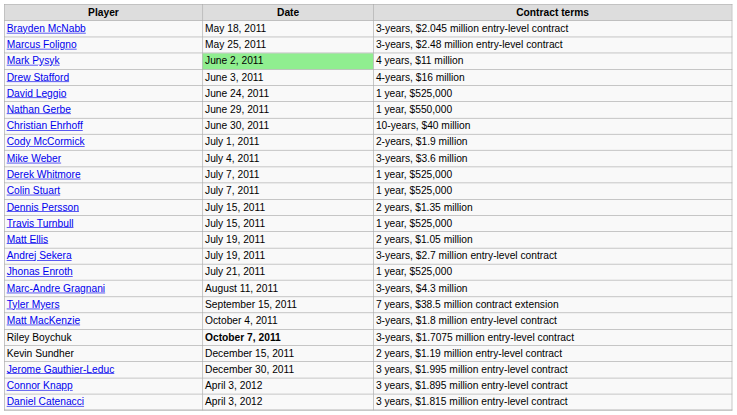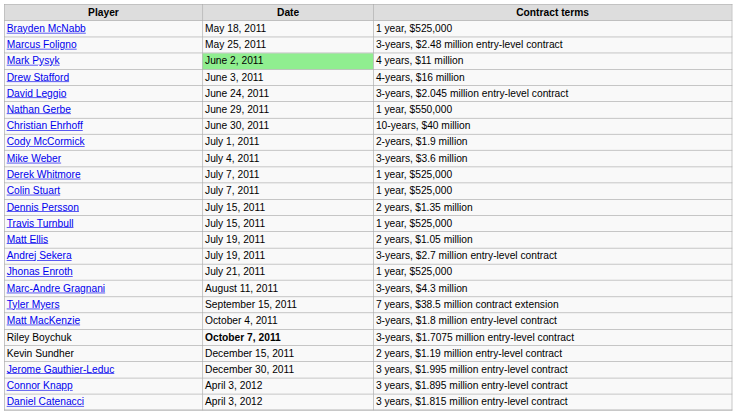 <table class="wikitable" width=90%>
 <tr align="center" bgcolor="#dddddd">
 <td><strong>Player</strong></td>
 <td><strong>Date</strong></td>
 <td><strong>Contract terms</strong></td>
 </tr>
 <tr>
 <td><a href='#'>Brayden McNabb</a></td>
 <td>May 18, 2011</td>
-<td>3-years, $2.045 million entry-level contract</td>
+<td>1 year, $525,000</td>
 </tr>
 <tr>
 <td><a href='#'>Marcus Foligno</a></td>
 <td>May 25, 2011</td>
 <td>3-years, $2.48 million entry-level contract</td>
 </tr>
 <tr>
 <td><a href='#'>Mark Pysyk</a></td>
 <td style="background: lightgreen;">June 2, 2011</td>
 <td>4 years, $11 million</td>
 </tr>
 <tr>
 <td><a href='#'>Drew Stafford</a></td>
 <td>June 3, 2011</td>
 <td>4-years, $16 million</td>
 </tr>
 <tr>
 <td><a href='#'>David Leggio</a></td>
 <td>June 24, 2011</td>
-<td>1 year, $525,000</td>
+<td>3-years, $2.045 million entry-level contract</td>
 </tr>
 <tr>
 <td><a href='#'>Nathan Gerbe</a></td>
 <td>June 29, 2011</td>
 <td>1 year, $550,000</td>
 </tr>
 <tr>
 <td><a href='#'>Christian Ehrhoff</a></td>
 <td>June 30, 2011</td>
 <td>10-years, $40 million</td>
 </tr>
 <tr>
 <td><a href='#'>Cody McCormick</a></td>
 <td>July 1, 2011</td>
 <td>2-years, $1.9 million</td>
 </tr>
 <tr>
 <td><a href='#'>Mike Weber</a></td>
 <td>July 4, 2011</td>
 <td>3-years, $3.6 million</td>
 </tr>
 <tr>
 <td><a href='#'>Derek Whitmore</a></td>
 <td>July 7, 2011</td>
 <td>1 year, $525,000</td>
 </tr>
 <tr>
 <td><a href='#'>Colin Stuart</a></td>
 <td>July 7, 2011</td>
 <td>1 year, $525,000</td>
 </tr>
 <tr>
 <td><a href='#'>Dennis Persson</a></td>
 <td>July 15, 2011</td>
 <td>2 years, $1.35 million</td>
 </tr>
 <tr>
 <td><a href='#'>Travis Turnbull</a></td>
 <td>July 15, 2011</td>
 <td>1 year, $525,000</td>
 </tr>
 <tr>
 <td><a href='#'>Matt Ellis</a></td>
 <td>July 19, 2011</td>
 <td>2 years, $1.05 million</td>
 </tr>
 <tr>
 <td><a href='#'>Andrej Sekera</a></td>
 <td>July 19, 2011</td>
 <td>3-years, $2.7 million entry-level contract</td>
 </tr>
 <tr>
 <td><a href='#'>Jhonas Enroth</a></td>
 <td>July 21, 2011</td>
 <td>1 year, $525,000</td>
 </tr>
 <tr>
 <td><a href='#'>Marc-Andre Gragnani</a></td>
 <td>August 11, 2011</td>
 <td>3-years, $4.3 million</td>
 </tr>
 <tr>
 <td><a href='#'>Tyler Myers</a></td>
 <td>September 15, 2011</td>
 <td>7 years, $38.5 million contract extension</td>
 </tr>
 <tr>
 <td><a href='#'>Matt MacKenzie</a></td>
 <td>October 4, 2011</td>
 <td>3-years, $1.8 million entry-level contract</td>
 </tr>
 <tr>
 <td>Riley Boychuk</td>
 <td><strong>October 7, 2011</strong></td>
 <td>3-years, $1.7075 million entry-level contract</td>
 </tr>
 <tr>
 <td>Kevin Sundher</td>
 <td>December 15, 2011</td>
 <td>2 years, $1.19 million entry-level contract</td>
 </tr>
 <tr>
 <td><a href='#'>Jerome Gauthier-Leduc</a></td>
 <td>December 30, 2011</td>
 <td>3 years, $1.995 million entry-level contract</td>
 </tr>
 <tr>
 <td><a href='#'>Connor Knapp</a></td>
 <td>April 3, 2012</td>
 <td>3 years, $1.895 million entry-level contract</td>
 </tr>
 <tr>
 <td><a href='#'>Daniel Catenacci</a></td>
 <td>April 3, 2012</td>
 <td>3 years, $1.815 million entry-level contract<br></td>
 </tr>
 <tr>
 </tr>
 </table>
